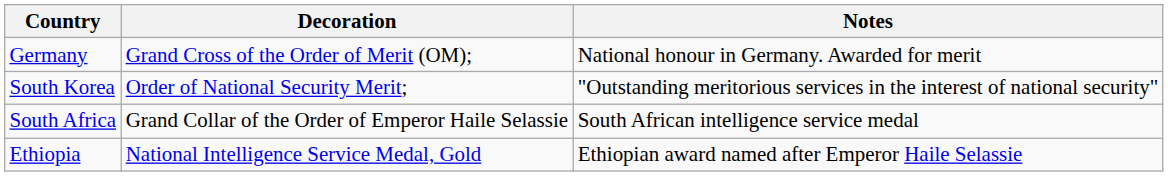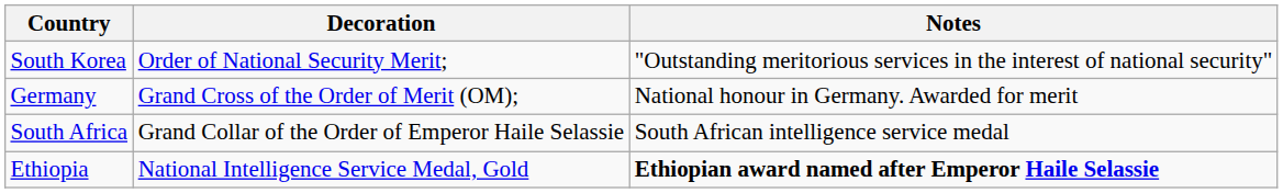 <table class=wikitable>
 <tr>
 <th>Country</th>
 <th>Decoration</th>
 <th>Notes</th>
 </tr>
 <tr>
+<td><a href='#'>South Korea</a></td>
+<td><a href='#'>Order of National Security Merit</a>; </td>
+<td>"Outstanding meritorious services in the interest of national security"</td>
+</tr>
+<tr>
 <td><a href='#'>Germany</a></td>
 <td><a href='#'>Grand Cross of the Order of Merit</a> (OM); </td>
 <td>National honour in Germany. Awarded for merit</td>
-</tr>
-<tr>
-<td><a href='#'>South Korea</a></td>
-<td><a href='#'>Order of National Security Merit</a>; </td>
-<td>"Outstanding meritorious services in the interest of national security"</td>
 </tr>
 <tr>
 <td><a href='#'>South Africa</a></td>
 <td>Grand Collar of the Order of Emperor Haile Selassie</td>
 <td>South African intelligence service medal</td>
 </tr>
 <tr>
 <td><a href='#'>Ethiopia</a></td>
 <td><a href='#'>National Intelligence Service Medal, Gold</a></td>
-<td>Ethiopian award named after Emperor <a href='#'>Haile Selassie</a></td>
+<td><strong>Ethiopian award named after Emperor <a href='#'>Haile Selassie</a></strong></td>
 </tr>
 </table>
